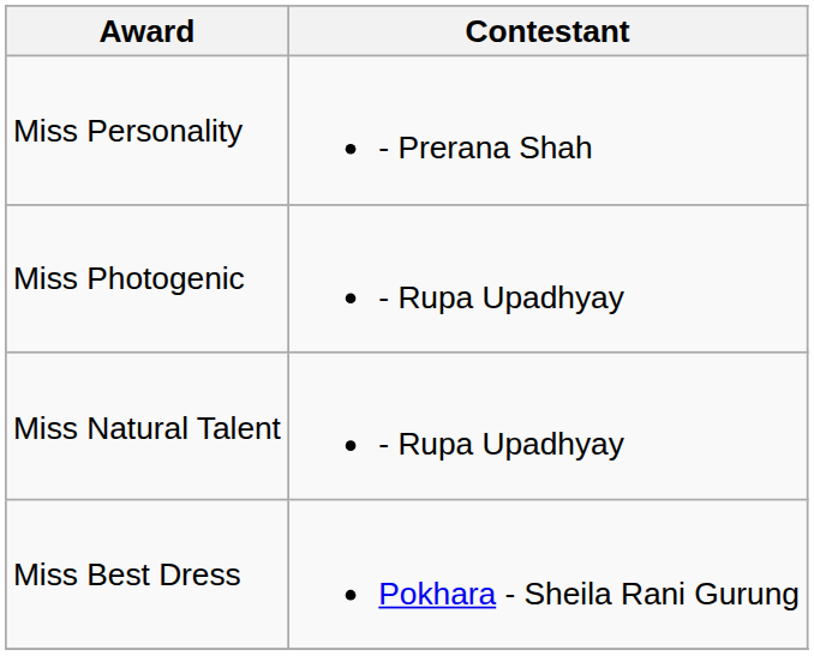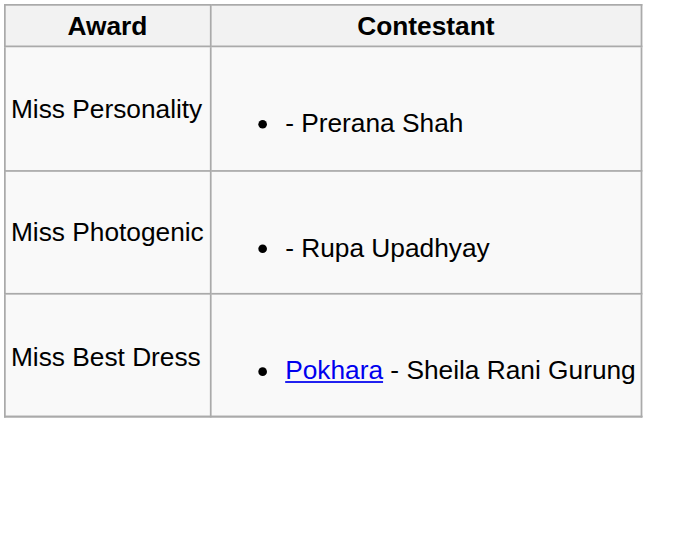 <table class="wikitable sortable unsortable" style="font-size: 95%">
 <tr>
 <th>Award</th>
 <th>Contestant</th>
 </tr>
 <tr>
 <td>Miss Personality</td>
 <td><br><ul><li> - Prerana Shah</li></ul></td>
 </tr>
 <tr>
 <td>Miss Photogenic</td>
 <td><br><ul><li> - Rupa Upadhyay</li></ul></td>
 </tr>
 <tr>
-<td>Miss Natural Talent</td>
-<td><br><ul><li> - Rupa Upadhyay</li></ul></td>
-</tr>
-<tr>
 <td>Miss Best Dress</td>
 <td><br><ul><li> <a href='#'>Pokhara</a> - Sheila Rani Gurung</li></ul></td>
 </tr>
 <tr>
 </tr>
 </table>
